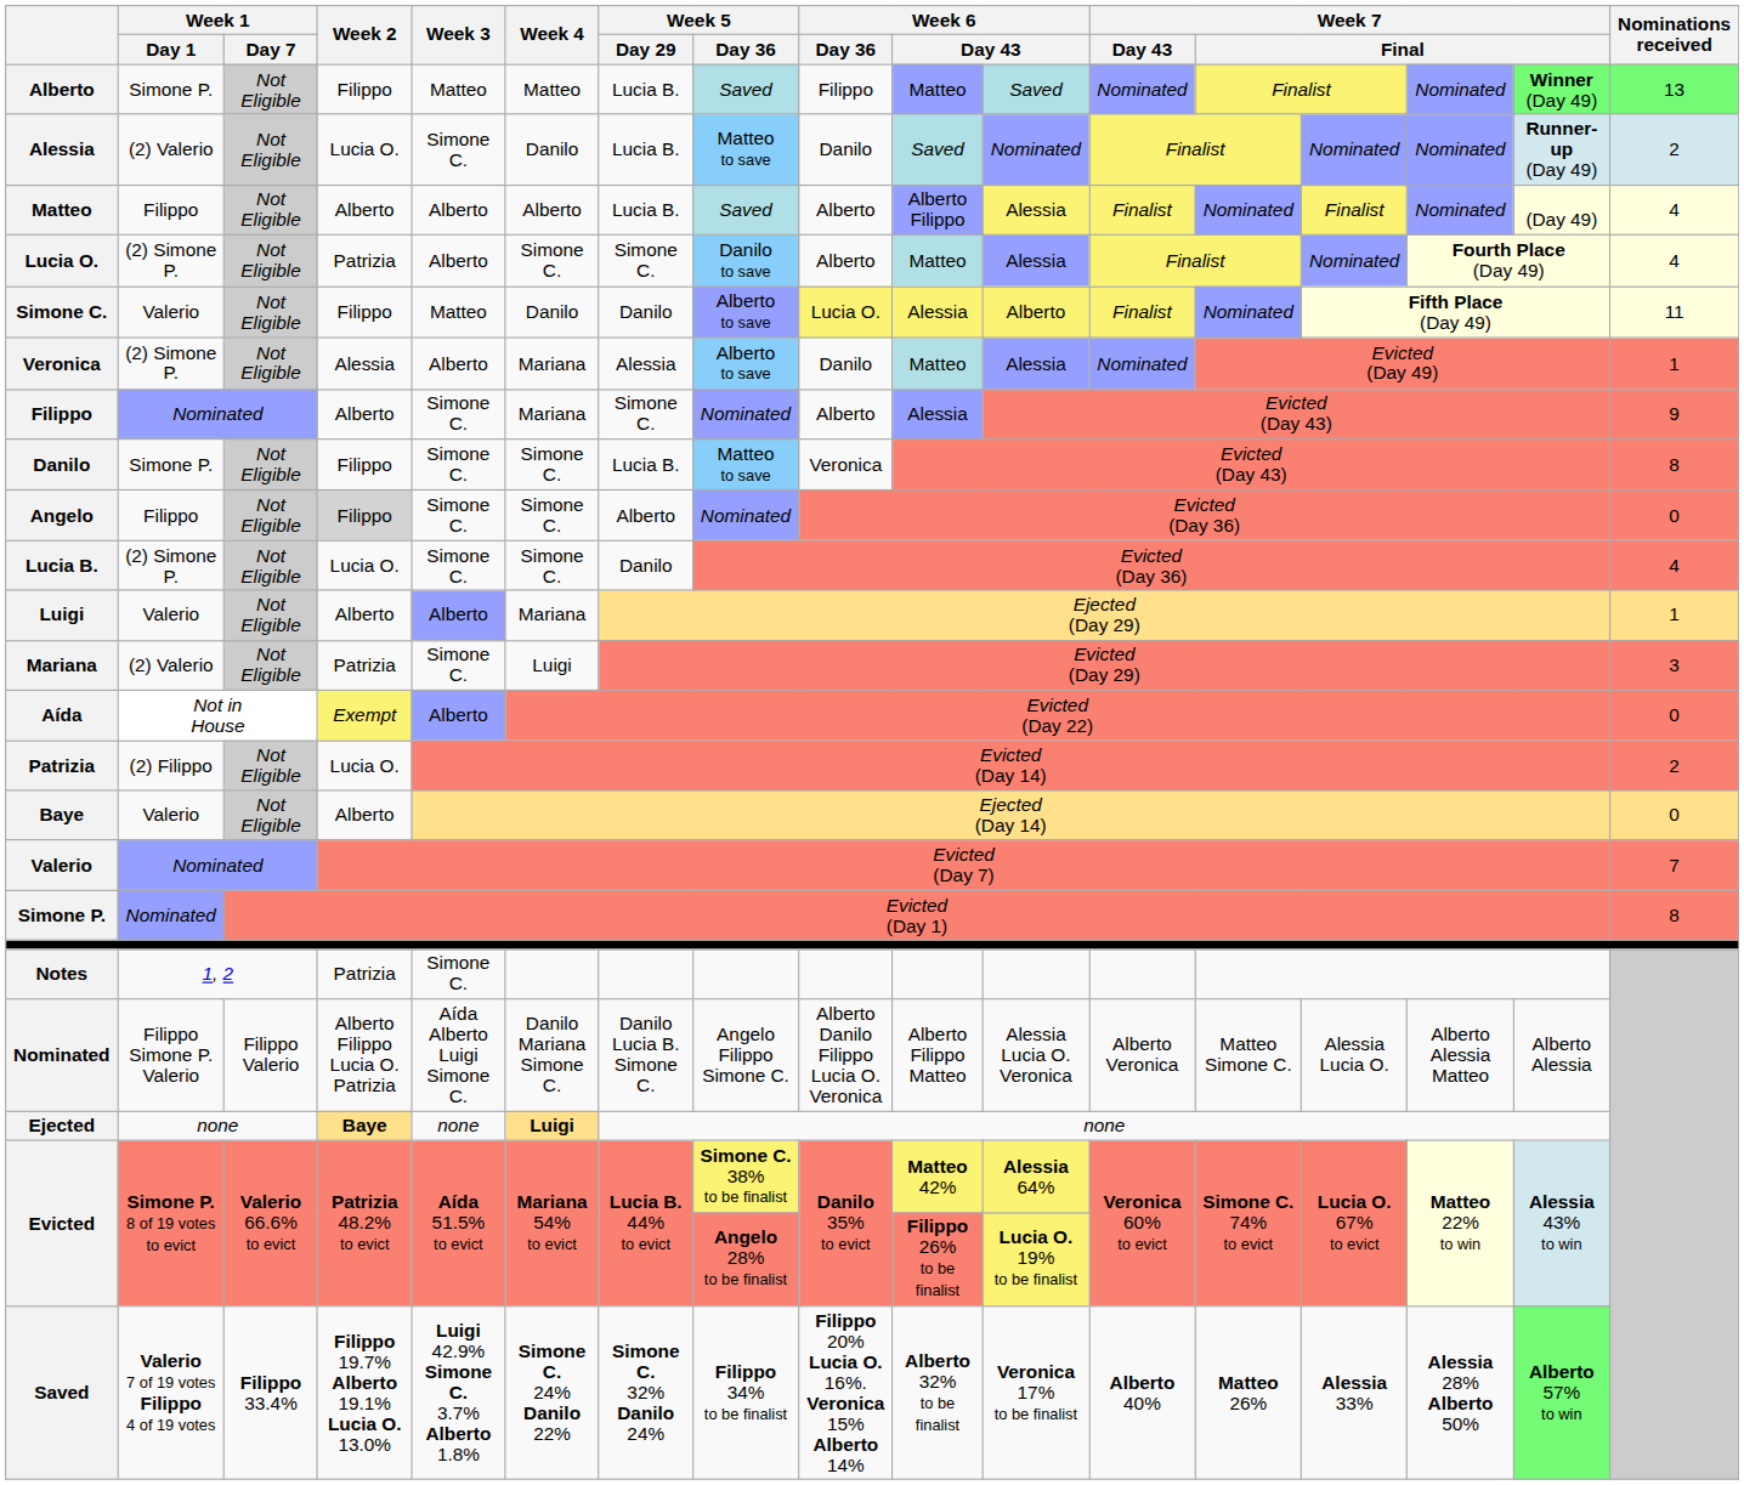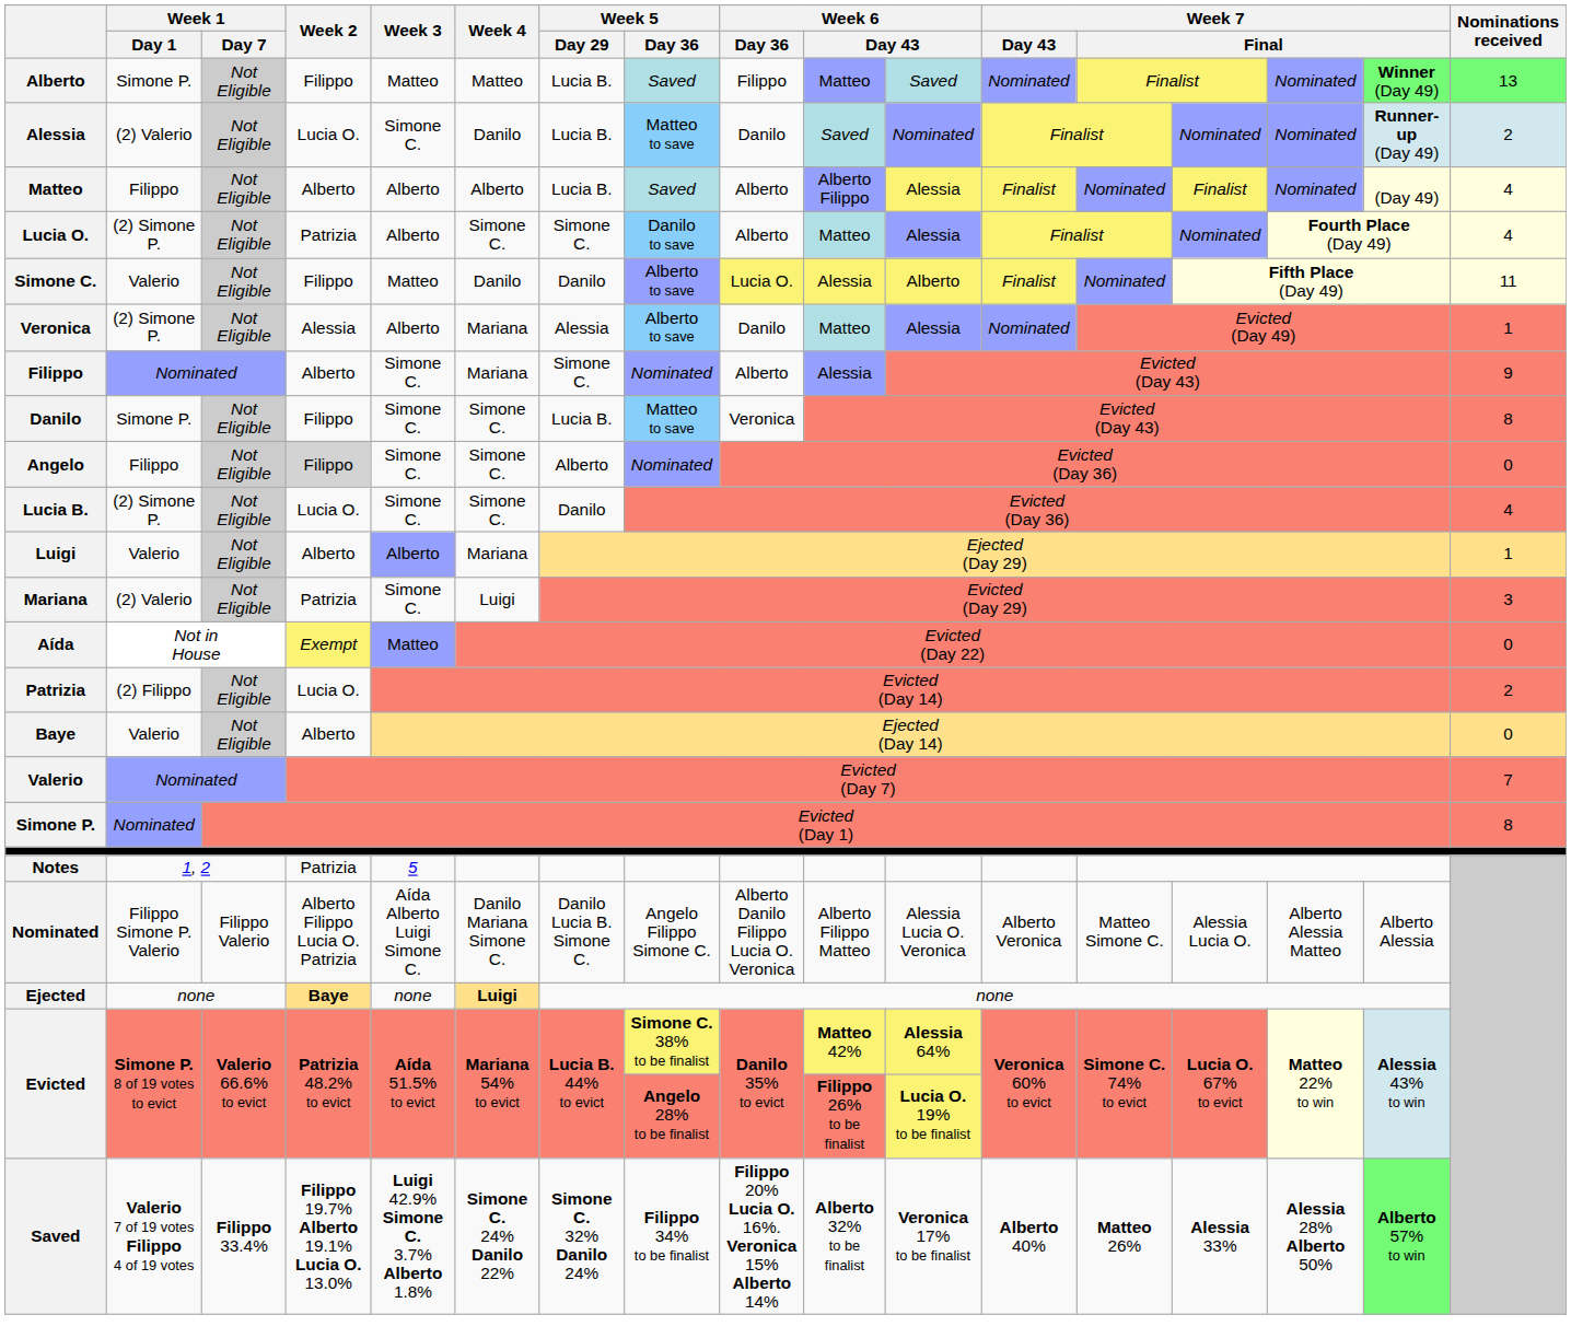 <table class="wikitable" style="text-align:center; width:100%; font-size:85%; line-height:15px;">
 <tr>
 <th style="width: 5%;" rowspan="2"></th>
 <th style="width: 10%;" colspan="2">Week 1</th>
 <th style="width: 5%;" rowspan="2">Week 2</th>
 <th style="width: 5%;" rowspan="2">Week 3</th>
 <th style="width: 5%;" rowspan="2">Week 4</th>
 <th style="width: 10%;" colspan="2">Week 5</th>
 <th style="width: 15%;" colspan="3">Week 6</th>
 <th style="width: 25%;" colspan="5">Week 7</th>
 <th style="width: 5%;" rowspan="2">Nominations<br>received</th>
 </tr>
 <tr>
 <th style="width: 5%;">Day 1</th>
 <th style="width: 5%;">Day 7</th>
 <th style="width: 5%;">Day 29</th>
 <th style="width: 5%;">Day 36</th>
 <th style="width: 5%;">Day 36</th>
 <th style="width: 10%;" colspan="2">Day 43</th>
 <th style="width: 5%;">Day 43</th>
 <th style="width: 20%;" colspan="4">Final</th>
 </tr>
 <tr>
 <th>Alberto</th>
 <td>Simone P.</td>
 <td bgcolor="CCCCCC"><em>Not<br>Eligible</em></td>
 <td>Filippo</td>
 <td>Matteo</td>
 <td>Matteo</td>
 <td>Lucia B.</td>
 <td style="background:#b0e0e6;"><em>Saved</em></td>
 <td>Filippo</td>
 <td style="background-color:#959FFD;">Matteo</td>
 <td style="background:#b0e0e6;"><em>Saved</em></td>
 <td style="background-color:#959FFD;"><em>Nominated</em></td>
 <td bgcolor="FBF373" colspan="2"><em>Finalist</em></td>
 <td style="background-color:#959FFD;"><em>Nominated</em></td>
 <td style="background:#73FB76;"><strong>Winner</strong><br>(Day 49)</td>
 <td style="background:#73FB76;">13</td>
 </tr>
 <tr>
 <th>Alessia</th>
 <td>(2) Valerio</td>
 <td bgcolor="CCCCCC"><em>Not<br>Eligible</em></td>
 <td>Lucia O.</td>
 <td>Simone C.</td>
 <td>Danilo</td>
 <td>Lucia B.</td>
 <td style="background:#87CEFA">Matteo<br><small>to save</small></td>
 <td>Danilo</td>
 <td style="background:#b0e0e6;"><em>Saved</em></td>
 <td style="background-color:#959FFD;"><em>Nominated</em></td>
 <td bgcolor="FBF373" colspan="2"><em>Finalist</em></td>
 <td style="background-color:#959FFD;"><em>Nominated</em></td>
 <td style="background-color:#959FFD;"><em>Nominated</em></td>
 <td style="background:#D1E8EF;"><strong>Runner-up</strong><br>(Day 49)</td>
 <td style="background:#D1E8EF;">2</td>
 </tr>
 <tr>
 <th>Matteo</th>
 <td>Filippo</td>
 <td bgcolor="CCCCCC"><em>Not<br>Eligible</em></td>
 <td>Alberto</td>
 <td>Alberto</td>
 <td>Alberto</td>
 <td>Lucia B.</td>
 <td style="background:#b0e0e6;"><em>Saved</em></td>
 <td>Alberto</td>
 <td style="background-color:#959FFD;">Alberto<br>Filippo</td>
 <td style="background:#FBF373;">Alessia</td>
 <td bgcolor="FBF373"><em>Finalist</em></td>
 <td style="background-color:#959FFD;"><em>Nominated</em></td>
 <td bgcolor="FBF373"><em>Finalist</em></td>
 <td style="background-color:#959FFD;"><em>Nominated</em></td>
 <td style="background:#FFFFDD;"><br>(Day 49)</td>
 <td style="background:#FFFFDD;">4</td>
 </tr>
 <tr>
 <th>Lucia O.</th>
 <td>(2) Simone P.</td>
 <td bgcolor="CCCCCC"><em>Not<br>Eligible</em></td>
 <td>Patrizia</td>
 <td>Alberto</td>
 <td>Simone C.</td>
 <td>Simone C.</td>
 <td style="background:#87CEFA">Danilo<br><small>to save</small></td>
 <td>Alberto</td>
 <td style="background:#b0e0e6;">Matteo</td>
 <td style="background-color:#959FFD;">Alessia</td>
 <td bgcolor="FBF373" colspan="2"><em>Finalist</em></td>
 <td style="background-color:#959FFD;"><em>Nominated</em></td>
 <td style="background:#FFFFDD;" colspan="2"><strong>Fourth Place</strong><br>(Day 49)</td>
 <td style="background:#FFFFDD;">4</td>
 </tr>
 <tr>
 <th>Simone C.</th>
 <td>Valerio</td>
 <td bgcolor="CCCCCC"><em>Not<br>Eligible</em></td>
 <td>Filippo</td>
 <td>Matteo</td>
 <td>Danilo</td>
 <td>Danilo</td>
 <td style="background:#959FFD">Alberto<br><small>to save</small></td>
 <td style="background:#FBF373;">Lucia O.</td>
 <td style="background:#FBF373;">Alessia</td>
 <td style="background:#FBF373;">Alberto</td>
 <td bgcolor="FBF373"><em>Finalist</em></td>
 <td style="background-color:#959FFD;"><em>Nominated</em></td>
 <td style="background:#FFFFDD;" colspan="3"><strong>Fifth Place</strong><br>(Day 49)</td>
 <td style="background:#FFFFDD;">11</td>
 </tr>
 <tr>
 <th>Veronica</th>
 <td>(2) Simone P.</td>
 <td bgcolor="CCCCCC"><em>Not<br>Eligible</em></td>
 <td>Alessia</td>
 <td>Alberto</td>
 <td>Mariana</td>
 <td>Alessia</td>
 <td style="background:#87CEFA">Alberto<br><small>to save</small></td>
 <td>Danilo</td>
 <td style="background:#b0e0e6;">Matteo</td>
 <td style="background-color:#959FFD;">Alessia</td>
 <td style="background-color:#959FFD;"><em>Nominated</em></td>
 <td style="background:#FA8072" colspan="4"><em>Evicted</em><br>(Day 49)</td>
 <td style="background:#FA8072">1</td>
 </tr>
 <tr>
 <th>Filippo</th>
 <td style="background-color:#959FFD;" colspan="2"><em>Nominated</em></td>
 <td>Alberto</td>
 <td>Simone C.</td>
 <td>Mariana</td>
 <td>Simone C.</td>
 <td style="background-color:#959FFD;"><em>Nominated</em></td>
 <td>Alberto</td>
 <td style="background-color:#959FFD;">Alessia</td>
 <td style="background:#FA8072" colspan="6"><em>Evicted</em><br>(Day 43)</td>
 <td style="background:#FA8072">9</td>
 </tr>
 <tr>
 <th>Danilo</th>
 <td>Simone P.</td>
 <td bgcolor="CCCCCC"><em>Not<br>Eligible</em></td>
 <td>Filippo</td>
 <td>Simone C.</td>
 <td>Simone C.</td>
 <td>Lucia B.</td>
 <td style="background:#87CEFA">Matteo<br><small>to save</small></td>
 <td>Veronica</td>
 <td style="background:#FA8072" colspan="7"><em>Evicted</em><br>(Day 43)</td>
 <td style="background:#FA8072">8</td>
 </tr>
 <tr>
 <th>Angelo</th>
 <td>Filippo</td>
 <td bgcolor="CCCCCC"><em>Not<br>Eligible</em></td>
 <td style="background: lightgrey;">Filippo</td>
 <td>Simone C.</td>
 <td>Simone C.</td>
 <td>Alberto</td>
 <td style="background-color:#959FFD;"><em>Nominated</em></td>
 <td style="background:#FA8072" colspan="8"><em>Evicted</em><br>(Day 36)</td>
 <td style="background:#FA8072">0</td>
 </tr>
 <tr>
 <th>Lucia B.</th>
 <td>(2) Simone P.</td>
 <td bgcolor="CCCCCC"><em>Not<br>Eligible</em></td>
 <td>Lucia O.</td>
 <td>Simone C.</td>
 <td>Simone C.</td>
 <td>Danilo</td>
 <td style="background:#FA8072" colspan="9"><em>Evicted</em><br>(Day 36)</td>
 <td style="background:#FA8072">4</td>
 </tr>
 <tr>
 <th>Luigi</th>
 <td>Valerio</td>
 <td bgcolor="CCCCCC"><em>Not<br>Eligible</em></td>
 <td>Alberto</td>
 <td style="background-color:#959FFD;">Alberto</td>
 <td>Mariana</td>
 <td style="background:#ffe08b" colspan="10"><em>Ejected</em><br>(Day 29)</td>
 <td style="background:#ffe08b">1</td>
 </tr>
 <tr>
 <th>Mariana</th>
 <td>(2) Valerio</td>
 <td bgcolor="CCCCCC"><em>Not<br>Eligible</em></td>
 <td>Patrizia</td>
 <td>Simone C.</td>
 <td>Luigi</td>
 <td style="background:#FA8072" colspan="10"><em>Evicted</em><br>(Day 29)</td>
 <td style="background:#FA8072">3</td>
 </tr>
 <tr>
 <th>Aída</th>
 <td style="background:white;" colspan="2"><em>Not in<br>House</em></td>
 <td bgcolor=FBF373><em>Exempt</em></td>
-<td style="background-color:#959FFD;">Alberto</td>
+<td style="background-color:#959FFD;">Matteo</td>
 <td style="background:#FA8072" colspan="11"><em>Evicted</em><br>(Day 22)</td>
 <td style="background:#FA8072">0</td>
 </tr>
 <tr>
 <th>Patrizia</th>
 <td>(2) Filippo</td>
 <td bgcolor="CCCCCC"><em>Not<br>Eligible</em></td>
 <td>Lucia O.</td>
 <td style="background:#FA8072" colspan="12"><em>Evicted</em><br>(Day 14)</td>
 <td style="background:#FA8072">2</td>
 </tr>
 <tr>
 <th>Baye</th>
 <td>Valerio</td>
 <td bgcolor="CCCCCC"><em>Not<br>Eligible</em></td>
 <td>Alberto</td>
 <td style="background:#ffe08b" colspan="12"><em>Ejected</em><br>(Day 14)</td>
 <td style="background:#ffe08b">0</td>
 </tr>
 <tr>
 <th>Valerio</th>
 <td style="background-color:#959FFD;" colspan="2"><em>Nominated</em></td>
 <td style="background:#FA8072" colspan="13"><em>Evicted</em><br>(Day 7)</td>
 <td style="background:#FA8072">7</td>
 </tr>
 <tr>
 <th>Simone P.</th>
 <td style="background-color:#959FFD;"><em>Nominated</em></td>
 <td style="background:#FA8072" colspan="14"><em>Evicted</em><br>(Day 1)</td>
 <td style="background:#FA8072">8</td>
 </tr>
 <tr>
 <th style="background:black" colspan="17"></th>
 </tr>
 <tr>
 <th>Notes</th>
 <td colspan="2"><em><a href='#'>1</a>, <a href='#'>2</a></em></td>
 <td>Patrizia</td>
-<td>Simone C.</td>
+<td><em><a href='#'>5</a></em></td>
 <td></td>
 <td></td>
 <td></td>
 <td></td>
 <td></td>
 <td></td>
 <td></td>
 <td colspan="4"></td>
 <td rowspan="6" style="background:#ccc;"></td>
 </tr>
 <tr>
 <th>Nominated</th>
 <td>Filippo<br>Simone P.<br>Valerio</td>
 <td>Filippo<br>Valerio</td>
 <td>Alberto<br>Filippo<br>Lucia O.<br>Patrizia</td>
 <td>Aída<br>Alberto<br>Luigi<br>Simone C.</td>
 <td>Danilo<br>Mariana<br>Simone C.</td>
 <td>Danilo<br>Lucia B.<br>Simone C.</td>
 <td>Angelo<br>Filippo<br>Simone C.</td>
 <td>Alberto<br>Danilo<br>Filippo<br>Lucia O.<br>Veronica</td>
 <td>Alberto<br>Filippo<br>Matteo</td>
 <td>Alessia<br>Lucia O.<br>Veronica</td>
 <td>Alberto<br>Veronica</td>
 <td>Matteo<br>Simone C.</td>
 <td>Alessia<br>Lucia O.</td>
 <td>Alberto<br>Alessia<br>Matteo</td>
 <td>Alberto<br>Alessia</td>
 </tr>
 <tr>
 <th>Ejected</th>
 <td colspan="2"><em>none</em></td>
 <td style="background:#FFE08B;"><strong>Baye</strong></td>
 <td><em>none</em></td>
 <td style="background:#FFE08B;"><strong>Luigi</strong></td>
 <td colspan="10"><em>none</em></td>
 </tr>
 <tr>
 <th rowspan="2">Evicted</th>
 <td rowspan="2" style="background:#fa8072; width: 2.5%;"><strong>Simone P.</strong><br><small>8 of 19 votes<br>to evict</small></td>
 <td rowspan="2" style="background:#fa8072; width: 2.5%;"><strong>Valerio</strong><br>66.6%<br><small>to evict</small></td>
 <td rowspan="2" style="background:#fa8072;"><strong>Patrizia</strong><br>48.2%<br><small>to evict</small></td>
 <td rowspan="2" style="background:#fa8072;"><strong>Aída</strong><br>51.5%<br><small>to evict</small></td>
 <td rowspan="2" style="background:#fa8072;"><strong>Mariana</strong><br>54%<br><small>to evict</small></td>
 <td rowspan="2" style="background:#fa8072;"><strong>Lucia B.</strong><br>44%<br><small>to evict</small></td>
 <td style="background:#FBF373"><strong>Simone C.</strong><br>38%<br><small>to be finalist</small></td>
 <td rowspan="2" style="background:#fa8072;"><strong>Danilo</strong><br>35%<br><small>to evict</small></td>
 <td style="background:#FBF373"><strong>Matteo</strong><br>42%<br><small></small></td>
 <td style="background:#FBF373"><strong>Alessia</strong><br>64%<br><small></small></td>
 <td rowspan="2" style="background:#fa8072;"><strong>Veronica</strong><br>60%<br><small>to evict</small></td>
 <td rowspan="2" style="background:#fa8072;"><strong>Simone C.</strong><br>74%<br><small>to evict</small></td>
 <td rowspan="2" style="background:#fa8072;"><strong>Lucia O.</strong><br>67%<br><small>to evict</small></td>
 <td rowspan="2" style="background:#FFFFDD"><strong>Matteo</strong><br>22%<br><small>to win</small></td>
 <td rowspan="2" style="background:#D1E8EF"><strong>Alessia</strong> <br>43%<br><small>to win</small></td>
 </tr>
 <tr>
 <td style="background:#fa8072;"><strong>Angelo</strong><br>28%<br><small>to be finalist</small></td>
 <td style="background:#fa8072;"><strong>Filippo</strong><br>26%<br><small>to be finalist</small></td>
 <td style="background:#FBF373"><strong>Lucia O.</strong><br>19%<br><small>to be finalist</small></td>
 </tr>
 <tr>
 <th>Saved</th>
 <td><strong>Valerio</strong><br><small>7 of 19 votes</small><br><strong>Filippo</strong><br><small>4 of 19 votes</small></td>
 <td><strong>Filippo</strong><br>33.4%</td>
 <td><strong>Filippo</strong><br>19.7%<br><strong>Alberto</strong><br>19.1%<br><strong>Lucia O.</strong><br>13.0%</td>
 <td><strong>Luigi</strong><br>42.9%<br><strong>Simone C.</strong><br>3.7%<br><strong>Alberto</strong><br>1.8%</td>
 <td><strong>Simone C.</strong><br>24%<br><strong>Danilo</strong><br>22%</td>
 <td><strong>Simone C.</strong><br>32%<br><strong>Danilo</strong><br>24%</td>
 <td><strong>Filippo</strong><br>34%<br><small>to be finalist</small></td>
 <td><strong>Filippo</strong><br>20%<br><strong>Lucia O.</strong><br>16%.<br><strong>Veronica</strong><br>15%<br><strong>Alberto</strong><br>14%</td>
 <td><strong>Alberto</strong><br>32%<br><small>to be finalist</small></td>
 <td><strong>Veronica</strong><br>17%<br><small>to be finalist</small></td>
 <td><strong>Alberto</strong><br>40%</td>
 <td><strong>Matteo</strong><br>26%</td>
 <td><strong>Alessia</strong><br>33%</td>
 <td><strong>Alessia</strong><br>28%<br><strong>Alberto</strong><br>50%</td>
 <td style="background:#73FB76"><strong>Alberto</strong><br>57%<br><small>to win</small></td>
 </tr>
 </table>
